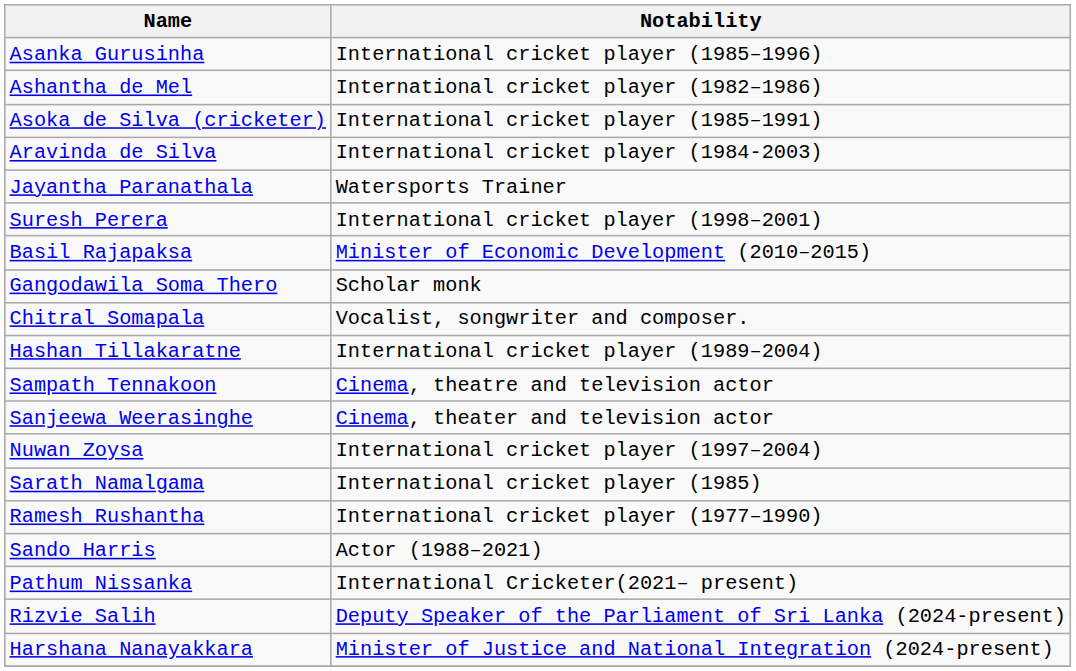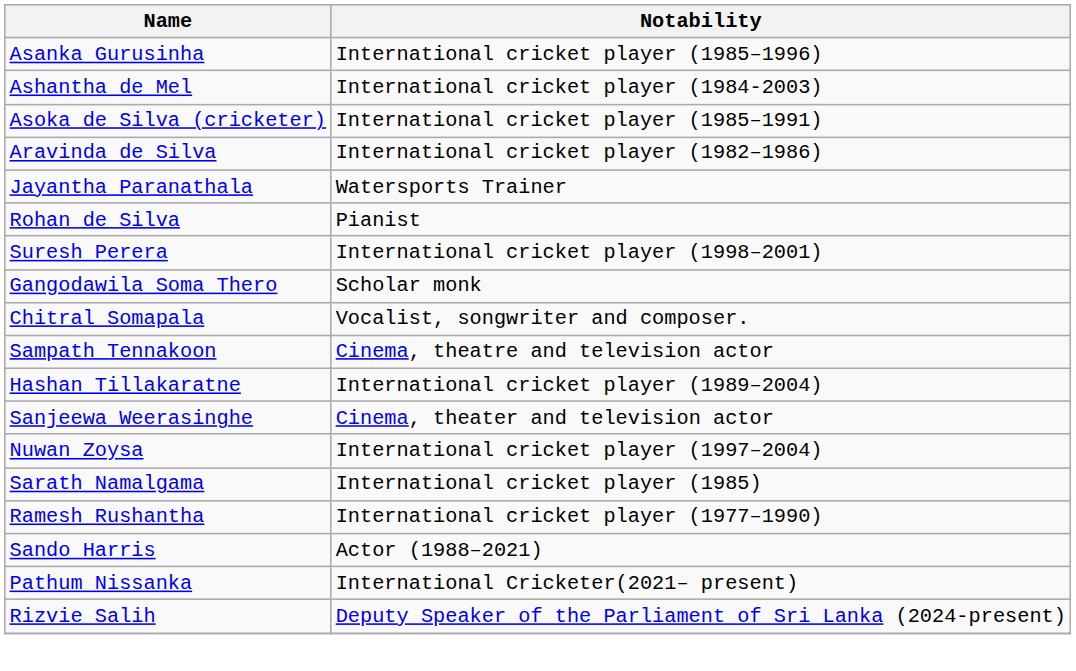 <table class="wikitable">
 <tr>
 <th>Name</th>
 <th>Notability</th>
 </tr>
 <tr>
 <td><a href='#'>Asanka Gurusinha</a></td>
 <td>International cricket player (1985–1996)</td>
 </tr>
 <tr>
 <td><a href='#'>Ashantha de Mel</a></td>
-<td>International cricket player (1982–1986)</td>
+<td>International cricket player (1984-2003)</td>
 </tr>
 <tr>
 <td><a href='#'>Asoka de Silva (cricketer)</a></td>
 <td>International cricket player (1985–1991)</td>
 </tr>
 <tr>
 <td><a href='#'>Aravinda de Silva</a></td>
-<td>International cricket player (1984-2003)</td>
+<td>International cricket player (1982–1986)</td>
 </tr>
 <tr>
 <td><a href='#'>Jayantha Paranathala</a></td>
 <td>Watersports Trainer</td>
 </tr>
 <tr>
+<td><a href='#'>Rohan de Silva</a></td>
+<td>Pianist</td>
+</tr>
+<tr>
 <td><a href='#'>Suresh Perera</a></td>
 <td>International cricket player (1998–2001)</td>
-</tr>
-<tr>
-<td><a href='#'>Basil Rajapaksa</a></td>
-<td><a href='#'>Minister of Economic Development</a> (2010–2015)</td>
 </tr>
 <tr>
 <td><a href='#'>Gangodawila Soma Thero</a></td>
 <td>Scholar monk</td>
 </tr>
 <tr>
 <td><a href='#'>Chitral Somapala</a></td>
 <td>Vocalist, songwriter and composer.</td>
 </tr>
 <tr>
+<td><a href='#'>Sampath Tennakoon</a></td>
+<td><a href='#'>Cinema</a>, theatre and television actor</td>
+</tr>
+<tr>
 <td><a href='#'>Hashan Tillakaratne</a></td>
 <td>International cricket player (1989–2004)</td>
-</tr>
-<tr>
-<td><a href='#'>Sampath Tennakoon</a></td>
-<td><a href='#'>Cinema</a>, theatre and television actor</td>
 </tr>
 <tr>
 <td><a href='#'>Sanjeewa Weerasinghe</a></td>
 <td><a href='#'>Cinema</a>, theater and television actor</td>
 </tr>
 <tr>
 <td><a href='#'>Nuwan Zoysa</a></td>
 <td>International cricket player (1997–2004)</td>
 </tr>
 <tr>
 <td><a href='#'>Sarath Namalgama</a></td>
 <td>International cricket player (1985)</td>
 </tr>
 <tr>
 <td><a href='#'>Ramesh Rushantha </a></td>
 <td>International cricket player (1977–1990)</td>
 </tr>
 <tr>
 <td><a href='#'>Sando Harris</a></td>
 <td>Actor (1988–2021)</td>
 </tr>
 <tr>
 <td><a href='#'>Pathum Nissanka </a></td>
 <td>International Cricketer(2021– present)</td>
 </tr>
 <tr>
 <td><a href='#'>Rizvie Salih</a></td>
 <td><a href='#'>Deputy Speaker of the Parliament of Sri Lanka</a> (2024-present)</td>
 </tr>
 <tr>
-<td><a href='#'>Harshana Nanayakkara</a></td>
-<td><a href='#'>Minister of Justice and National Integration</a> (2024-present)</td>
-</tr>
-<tr>
 </tr>
 </table>
